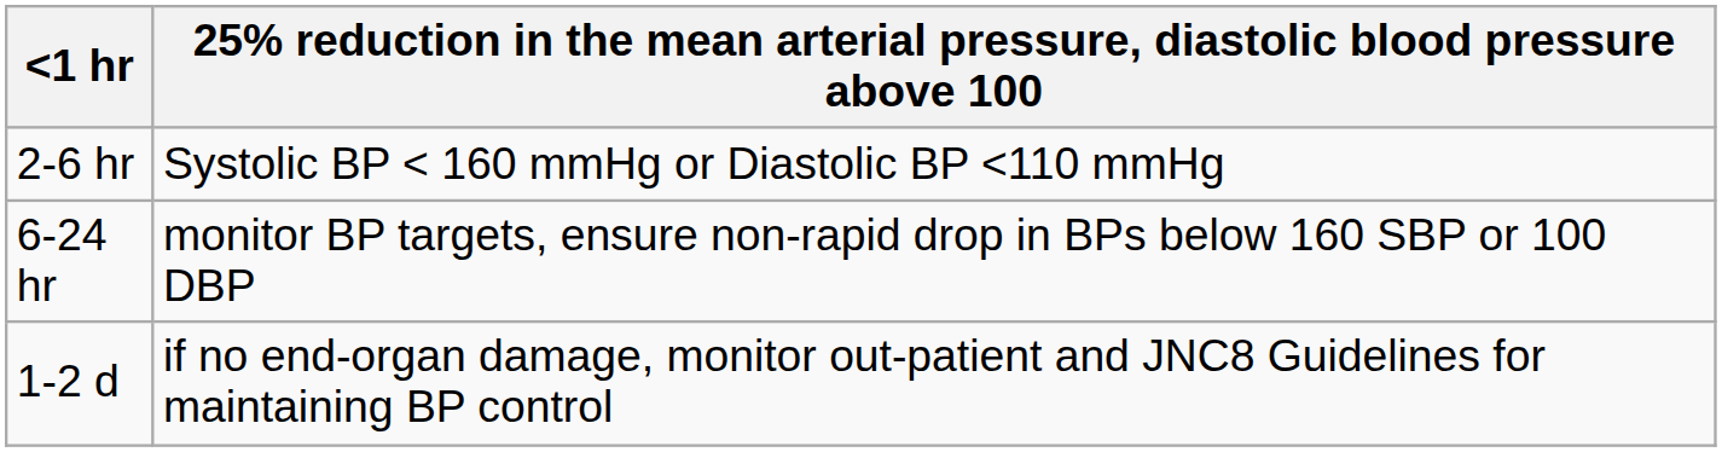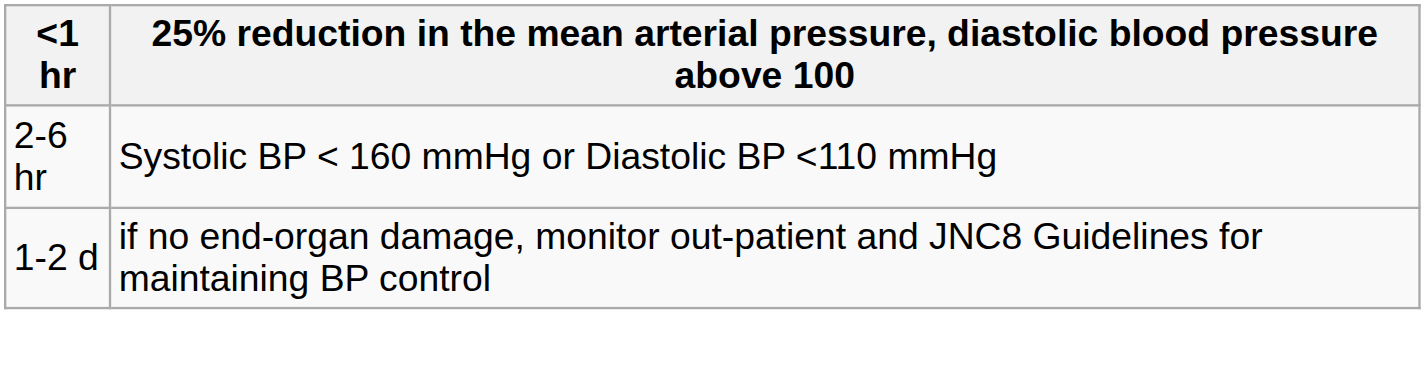 <table class="wikitable">
 <tr>
 <th><1 hr</th>
 <th>25% reduction in the mean arterial pressure, diastolic blood pressure above 100</th>
 </tr>
 <tr>
 <td>2-6 hr</td>
 <td>Systolic BP  < 160 mmHg or Diastolic BP <110 mmHg</td>
 </tr>
 <tr>
-<td>6-24 hr</td>
-<td>monitor BP targets, ensure non-rapid drop in BPs below 160 SBP or 100 DBP</td>
-</tr>
-<tr>
 <td>1-2 d</td>
 <td>if no end-organ damage, monitor out-patient and JNC8 Guidelines for maintaining BP control</td>
 </tr>
 </table>
